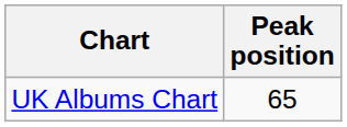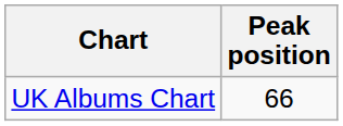 <table class="wikitable sortable">
 <tr>
 <th>Chart</th>
 <th>Peak<br>position</th>
 </tr>
 <tr>
 <td><a href='#'>UK Albums Chart</a></td>
-<td align="center">65</td>
+<td align="center">66</td>
 </tr>
 </table>
